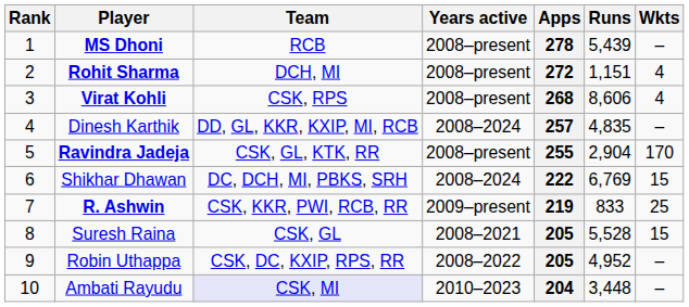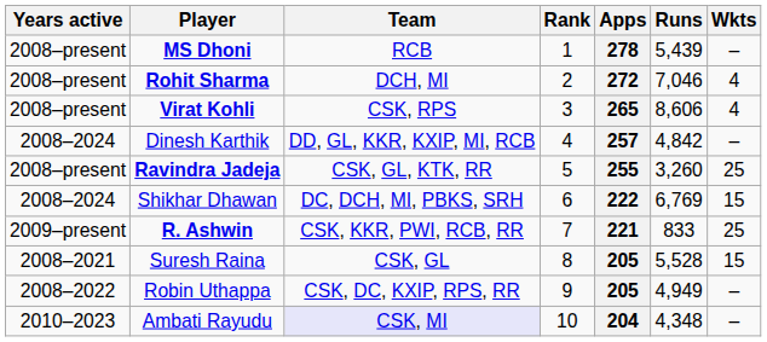 <table class="wikitable plainrowheaders" style="text-align: center">
 <tr>
-<th scope="col">Rank</th>
+<th scope="col">Years active</th>
 <th scope="col">Player</th>
 <th scope="col">Team</th>
-<th scope="col">Years active</th>
+<th scope="col">Rank</th>
 <th scope="col">Apps</th>
 <th scope="col">Runs</th>
 <th scope="col">Wkts</th>
 </tr>
 <tr>
-<td>1</td>
+<td>2008–present</td>
 <td><strong><a href='#'>MS Dhoni</a></strong></td>
 <td><a href='#'>RCB</a></td>
-<td>2008–present</td>
+<td>1</td>
 <th>278</th>
 <td>5,439</td>
 <td>–</td>
 </tr>
 <tr>
-<td>2</td>
+<td>2008–present</td>
 <td><strong><a href='#'>Rohit Sharma</a></strong></td>
 <td><a href='#'>DCH</a>, <a href='#'>MI</a></td>
-<td>2008–present</td>
+<td>2</td>
 <th>272</th>
-<td>1,151</td>
+<td>7,046</td>
 <td>4</td>
 </tr>
 <tr>
-<td>3</td>
+<td>2008–present</td>
 <td><strong><a href='#'>Virat Kohli</a></strong></td>
 <td><a href='#'>CSK</a>, <a href='#'>RPS</a></td>
-<td>2008–present</td>
-<th>268</th>
+<td>3</td>
+<th>265</th>
 <td>8,606</td>
 <td>4</td>
 </tr>
 <tr>
-<td>4</td>
+<td>2008–2024</td>
 <td><a href='#'>Dinesh Karthik</a></td>
 <td><a href='#'>DD</a>, <a href='#'>GL</a>, <a href='#'>KKR</a>, <a href='#'>KXIP</a>, <a href='#'>MI</a>, <a href='#'>RCB</a></td>
-<td>2008–2024</td>
+<td>4</td>
 <th>257</th>
-<td>4,835</td>
+<td>4,842</td>
 <td>–</td>
 </tr>
 <tr>
-<td>5</td>
+<td>2008–present</td>
 <td><strong><a href='#'>Ravindra Jadeja</a></strong></td>
 <td><a href='#'>CSK</a>, <a href='#'>GL</a>, <a href='#'>KTK</a>, <a href='#'>RR</a></td>
-<td>2008–present</td>
+<td>5</td>
 <th>255</th>
-<td>2,904</td>
-<td>170</td>
+<td>3,260</td>
+<td>25</td>
 </tr>
 <tr>
-<td>6</td>
+<td>2008–2024</td>
 <td><a href='#'>Shikhar Dhawan</a></td>
 <td><a href='#'>DC</a>, <a href='#'>DCH</a>, <a href='#'>MI</a>, <a href='#'>PBKS</a>, <a href='#'>SRH</a></td>
-<td>2008–2024</td>
+<td>6</td>
 <th>222</th>
 <td>6,769</td>
 <td>15</td>
 </tr>
 <tr>
-<td>7</td>
+<td>2009–present</td>
 <td><strong><a href='#'>R. Ashwin</a></strong></td>
 <td><a href='#'>CSK</a>, <a href='#'>KKR</a>, <a href='#'>PWI</a>, <a href='#'>RCB</a>, <a href='#'>RR</a></td>
-<td>2009–present</td>
-<th>219</th>
+<td>7</td>
+<th>221</th>
 <td>833</td>
 <td>25</td>
 </tr>
 <tr>
-<td>8</td>
+<td>2008–2021</td>
 <td><a href='#'>Suresh Raina</a></td>
 <td><a href='#'>CSK</a>, <a href='#'>GL</a></td>
-<td>2008–2021</td>
+<td>8</td>
 <th>205</th>
 <td>5,528</td>
 <td>15</td>
 </tr>
 <tr>
-<td>9</td>
+<td>2008–2022</td>
 <td><a href='#'>Robin Uthappa</a></td>
 <td><a href='#'>CSK</a>, <a href='#'>DC</a>, <a href='#'>KXIP</a>, <a href='#'>RPS</a>, <a href='#'>RR</a></td>
-<td>2008–2022</td>
+<td>9</td>
 <th>205</th>
-<td>4,952</td>
+<td>4,949</td>
 <td>–</td>
 </tr>
 <tr>
-<td>10</td>
+<td>2010–2023</td>
 <td><a href='#'>Ambati Rayudu</a></td>
 <td style="background: lavender;"><a href='#'>CSK</a>, <a href='#'>MI</a></td>
-<td>2010–2023</td>
+<td>10</td>
 <th>204</th>
-<td>3,448</td>
+<td>4,348</td>
 <td>–</td>
 </tr>
 </table>
